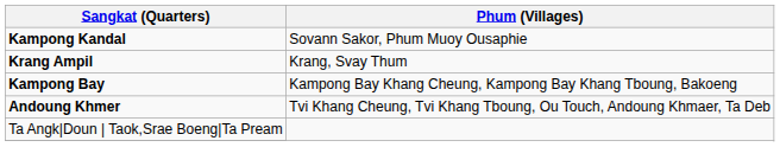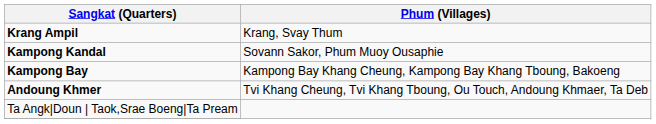 <table class="wikitable">
 <tr>
 <th><a href='#'>Sangkat</a> (Quarters)</th>
 <th><a href='#'>Phum</a> (Villages)</th>
 </tr>
 <tr>
+<td><strong>Krang Ampil</strong></td>
+<td>Krang, Svay Thum</td>
+</tr>
+<tr>
 <td><strong>Kampong Kandal</strong></td>
 <td>Sovann Sakor, Phum Muoy Ousaphie</td>
-</tr>
-<tr>
-<td><strong>Krang Ampil</strong></td>
-<td>Krang, Svay Thum</td>
 </tr>
 <tr>
 <td><strong>Kampong Bay</strong></td>
 <td>Kampong Bay Khang Cheung, Kampong Bay Khang Tboung, Bakoeng</td>
 </tr>
 <tr>
 <td><strong>Andoung Khmer</strong></td>
 <td>Tvi Khang Cheung, Tvi Khang Tboung, Ou Touch, Andoung Khmaer, Ta Deb</td>
 </tr>
 <tr>
 <td>Ta Angk|Doun | Taok,Srae Boeng|Ta Pream</td>
 </tr>
 <tr>
 </tr>
 </table>
